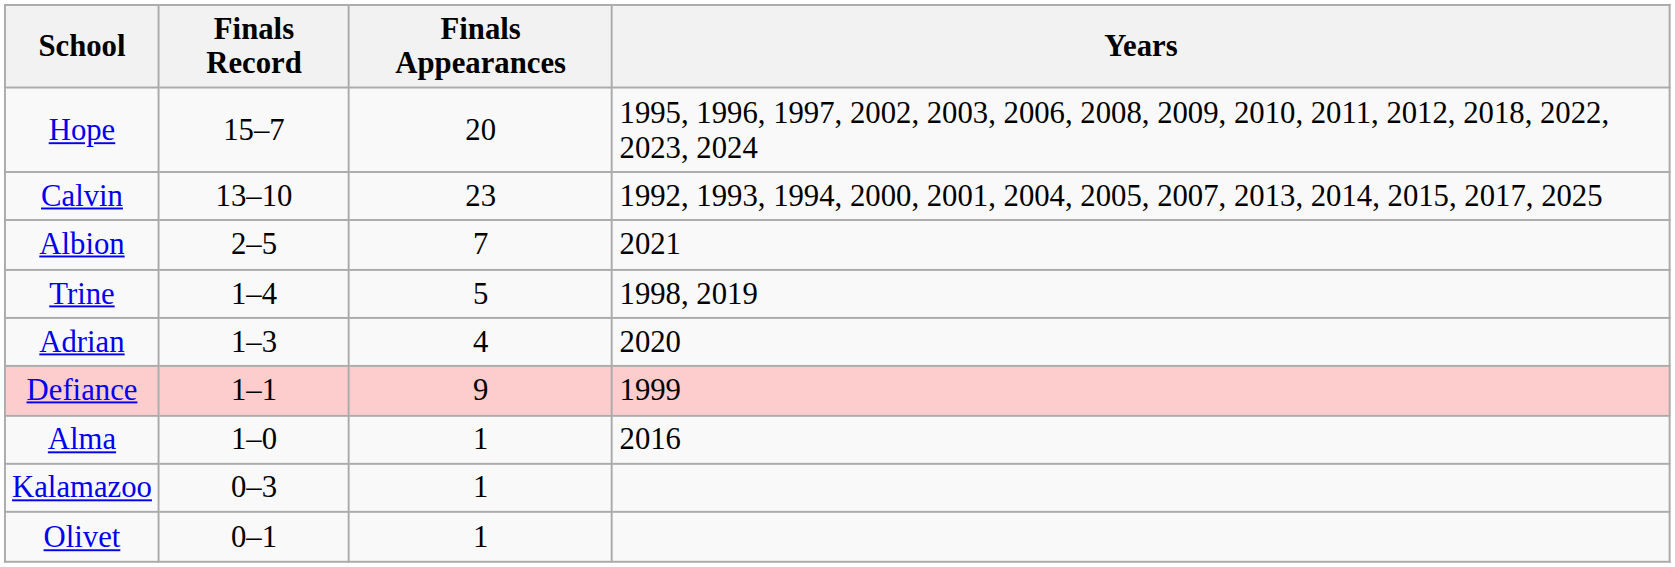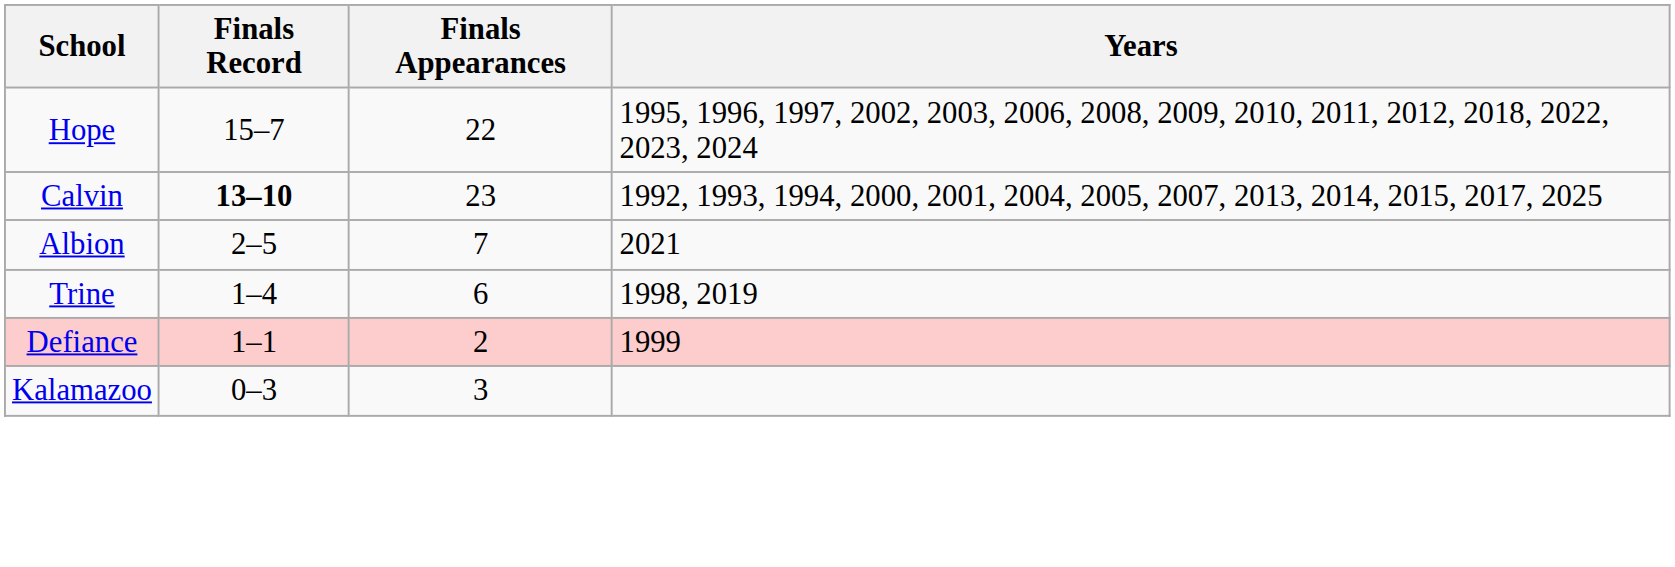 <table class="wikitable sortable" style="text-align:center;">
 <tr>
 <th>School</th>
 <th>Finals Record</th>
 <th>Finals Appearances</th>
 <th class=unsortable>Years</th>
 </tr>
 <tr>
 <td><a href='#'>Hope</a></td>
 <td>15–7</td>
-<td>20</td>
+<td>22</td>
 <td align=left>1995, 1996, 1997, 2002, 2003, 2006, 2008, 2009, 2010, 2011, 2012, 2018, 2022, 2023, 2024</td>
 </tr>
 <tr>
 <td><a href='#'>Calvin</a></td>
-<td>13–10</td>
+<td><strong>13–10</strong></td>
 <td>23</td>
 <td align=left>1992, 1993, 1994, 2000, 2001, 2004, 2005, 2007, 2013, 2014, 2015, 2017, 2025</td>
 </tr>
 <tr>
 <td><a href='#'>Albion</a></td>
 <td>2–5</td>
 <td>7</td>
 <td align=left>2021</td>
 </tr>
 <tr>
 <td><a href='#'>Trine</a></td>
 <td>1–4</td>
-<td>5</td>
+<td>6</td>
 <td align=left>1998, 2019</td>
-</tr>
-<tr>
-<td><a href='#'>Adrian</a></td>
-<td>1–3</td>
-<td>4</td>
-<td align=left>2020</td>
 </tr>
 <tr bgcolor=#fdcccc>
 <td><a href='#'>Defiance</a></td>
 <td>1–1</td>
-<td>9</td>
+<td>2</td>
 <td align=left>1999</td>
-</tr>
-<tr>
-<td><a href='#'>Alma</a></td>
-<td>1–0</td>
-<td>1</td>
-<td align=left>2016</td>
 </tr>
 <tr>
 <td><a href='#'>Kalamazoo</a></td>
 <td>0–3</td>
-<td>1</td>
-<td align=left></td>
-</tr>
-<tr>
-<td><a href='#'>Olivet</a></td>
-<td>0–1</td>
-<td>1</td>
+<td>3</td>
 <td align=left></td>
 </tr>
 </table>
